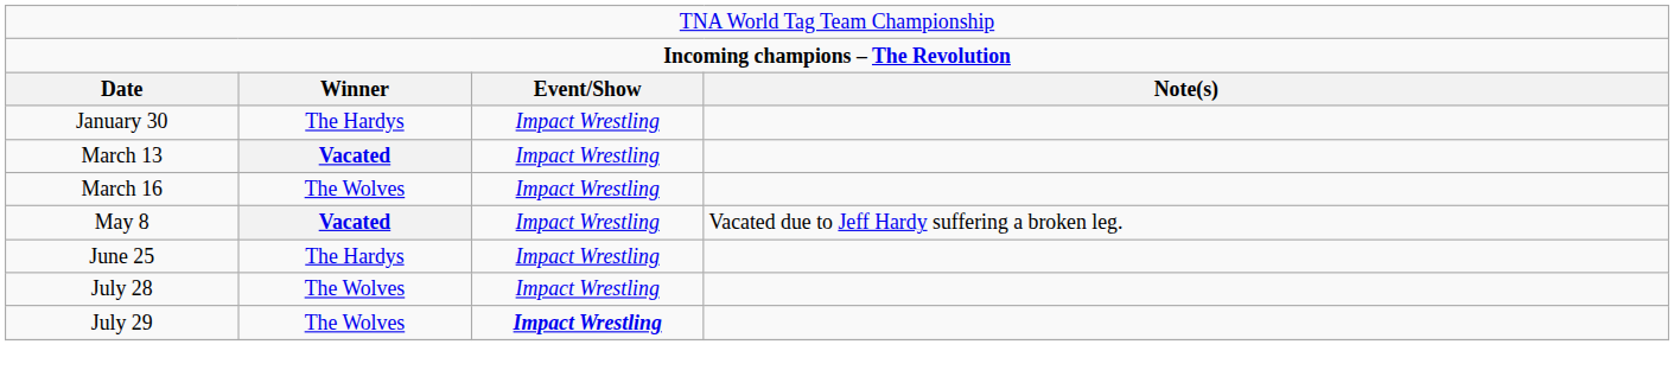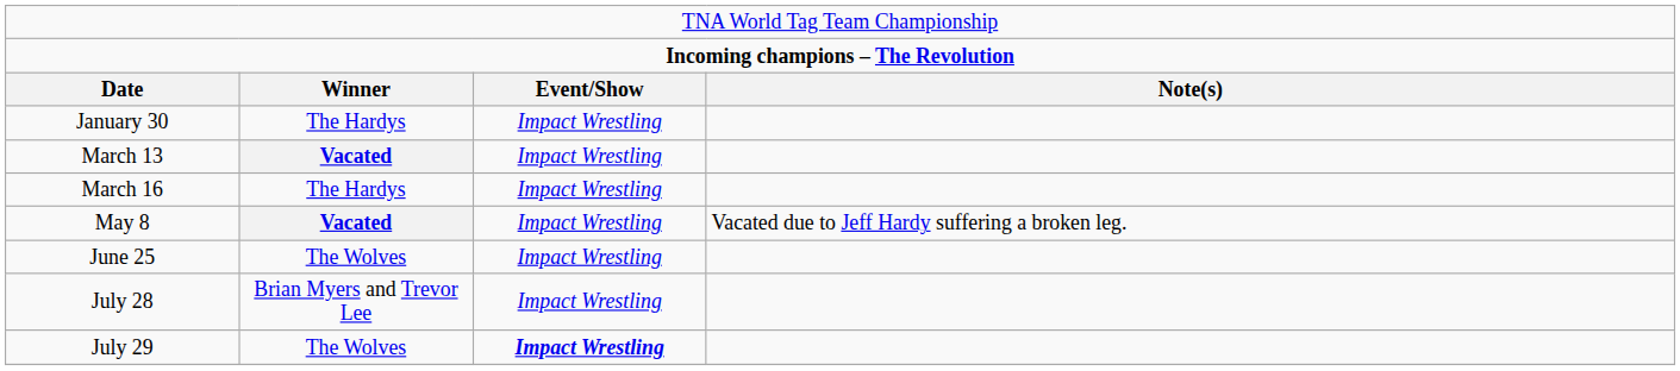 <table class="wikitable" style="text-align:center; width:100%;">
 <tr>
 <td colspan="5"><a href='#'>TNA World Tag Team Championship</a></td>
 </tr>
 <tr>
 <td colspan="5"><strong>Incoming champions – <a href='#'>The Revolution</a> </strong></td>
 </tr>
 <tr>
 <th width="14%">Date</th>
 <th width="14%">Winner</th>
 <th width="14%">Event/Show</th>
 <th width="58%">Note(s)</th>
 </tr>
 <tr>
 <td>January 30<br></td>
 <td><a href='#'>The Hardys</a><br></td>
 <td><em><a href='#'>Impact Wrestling</a></em></td>
 <td></td>
 </tr>
 <tr>
 <td>March 13<br></td>
 <th><a href='#'>Vacated</a></th>
 <td><em><a href='#'>Impact Wrestling</a></em></td>
 <td></td>
 </tr>
 <tr>
 <td>March 16<br></td>
-<td><a href='#'>The Wolves</a><br></td>
+<td><a href='#'>The Hardys</a><br></td>
 <td><em><a href='#'>Impact Wrestling</a></em></td>
 <td></td>
 </tr>
 <tr>
 <td>May 8</td>
 <th><a href='#'>Vacated</a></th>
 <td><em><a href='#'>Impact Wrestling</a></em></td>
 <td align=left>Vacated due to <a href='#'>Jeff Hardy</a> suffering a broken leg.</td>
 </tr>
 <tr>
 <td>June 25<br></td>
-<td><a href='#'>The Hardys</a><br></td>
+<td><a href='#'>The Wolves</a><br></td>
 <td><em><a href='#'>Impact Wrestling</a></em></td>
 <td></td>
 </tr>
 <tr>
 <td>July 28<br></td>
-<td><a href='#'>The Wolves</a><br></td>
+<td><a href='#'>Brian Myers</a> and <a href='#'>Trevor Lee</a></td>
 <td><em><a href='#'>Impact Wrestling</a></em></td>
 <td></td>
 </tr>
 <tr>
 <td>July 29<br></td>
 <td><a href='#'>The Wolves</a><br></td>
 <td><strong><em><a href='#'>Impact Wrestling</a></em></strong></td>
 <td></td>
 </tr>
 <tr>
 </tr>
 </table>
